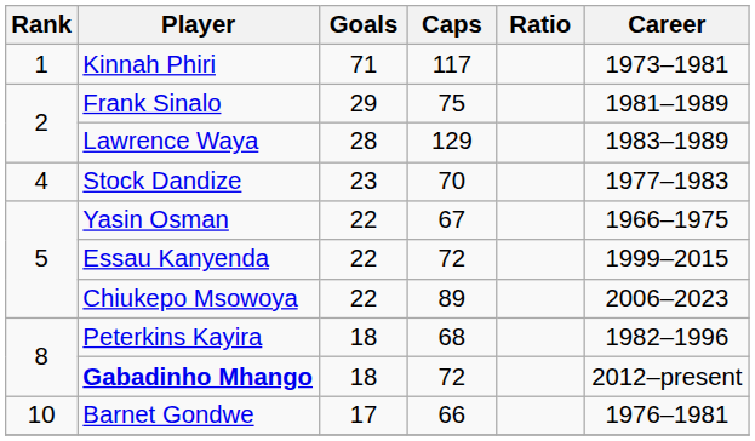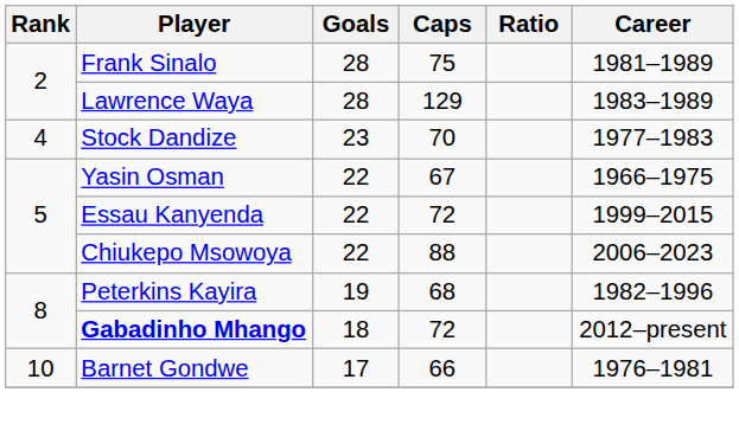 <table class="wikitable sortable" style="text-align:center;">
 <tr>
 <th width=30px>Rank</th>
 <th style="width:150px;">Player</th>
 <th width=50px>Goals</th>
 <th width=50px>Caps</th>
 <th width=50px>Ratio</th>
 <th style="width:100px;">Career</th>
 </tr>
 <tr>
-<td>1</td>
-<td align=left><a href='#'>Kinnah Phiri</a></td>
-<td>71</td>
-<td>117</td>
-<td></td>
-<td>1973–1981</td>
-</tr>
-<tr>
 <td rowspan=2>2</td>
 <td align=left><a href='#'>Frank Sinalo</a></td>
-<td>29</td>
+<td>28</td>
 <td>75</td>
 <td></td>
 <td>1981–1989</td>
 </tr>
 <tr>
 <td align=left><a href='#'>Lawrence Waya</a></td>
 <td>28</td>
 <td>129</td>
 <td></td>
 <td>1983–1989</td>
 </tr>
 <tr>
 <td>4</td>
 <td align=left><a href='#'>Stock Dandize</a></td>
 <td>23</td>
 <td>70</td>
 <td></td>
 <td>1977–1983</td>
 </tr>
 <tr>
 <td rowspan=3>5</td>
 <td align=left><a href='#'>Yasin Osman</a></td>
 <td>22</td>
 <td>67</td>
 <td></td>
 <td>1966–1975</td>
 </tr>
 <tr>
 <td align=left><a href='#'>Essau Kanyenda</a></td>
 <td>22</td>
 <td>72</td>
 <td></td>
 <td>1999–2015</td>
 </tr>
 <tr>
 <td align=left><a href='#'>Chiukepo Msowoya</a></td>
 <td>22</td>
-<td>89</td>
+<td>88</td>
 <td></td>
 <td>2006–2023</td>
 </tr>
 <tr>
 <td rowspan=2>8</td>
 <td align=left><a href='#'>Peterkins Kayira</a></td>
-<td>18</td>
+<td>19</td>
 <td>68</td>
 <td></td>
 <td>1982–1996</td>
 </tr>
 <tr>
 <td align=left><strong><a href='#'>Gabadinho Mhango</a></strong></td>
 <td>18</td>
 <td>72</td>
 <td></td>
 <td>2012–present</td>
 </tr>
 <tr>
 <td>10</td>
 <td align=left><a href='#'>Barnet Gondwe</a></td>
 <td>17</td>
 <td>66</td>
 <td></td>
 <td>1976–1981</td>
 </tr>
 <tr>
 </tr>
 </table>
